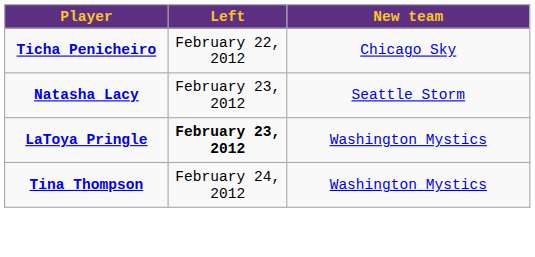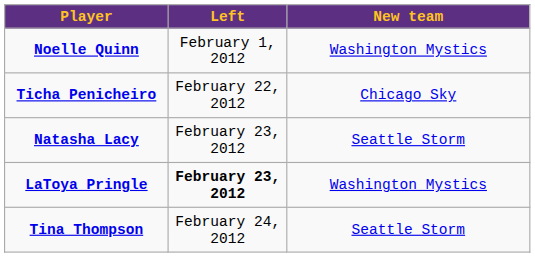 <table class="wikitable" style="text-align: center">
 <tr align="center"  bgcolor="#dddddd">
 <td style="background:#5c2f83;color:#FFC322; width:140px"><strong>Player</strong></td>
 <td style="background:#5c2f83;color:#FFC322; width:100px"><strong>Left</strong></td>
 <td style="background:#5c2f83;color:#FFC322; width:210px"><strong>New team</strong></td>
+</tr>
+<tr style="height:40px">
+<td><strong><a href='#'>Noelle Quinn</a></strong></td>
+<td>February 1, 2012</td>
+<td><a href='#'>Washington Mystics</a></td>
 </tr>
 <tr style="height:40px">
 <td><strong><a href='#'>Ticha Penicheiro</a></strong></td>
 <td>February 22, 2012</td>
 <td><a href='#'>Chicago Sky</a></td>
 </tr>
 <tr style="height:40px">
 <td><strong><a href='#'>Natasha Lacy</a></strong></td>
 <td>February 23, 2012</td>
 <td><a href='#'>Seattle Storm</a></td>
 </tr>
 <tr style="height:40px">
 <td><strong><a href='#'>LaToya Pringle</a></strong></td>
 <td><strong>February 23, 2012</strong></td>
 <td><a href='#'>Washington Mystics</a></td>
 </tr>
 <tr style="height:40px">
 <td><strong><a href='#'>Tina Thompson</a></strong></td>
 <td>February 24, 2012</td>
-<td><a href='#'>Washington Mystics</a></td>
+<td><a href='#'>Seattle Storm</a></td>
 </tr>
 </table>
